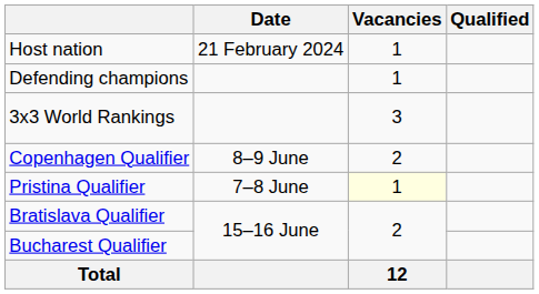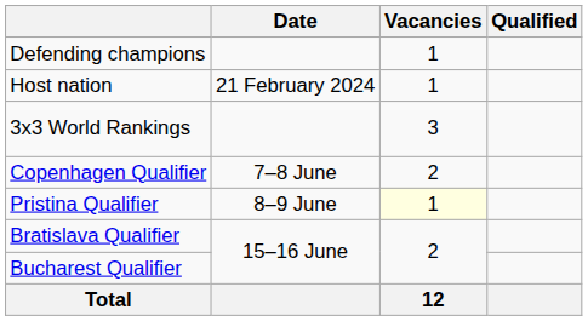 <table class="wikitable">
 <tr>
 <th></th>
 <th>Date</th>
 <th>Vacancies</th>
 <th>Qualified</th>
 </tr>
 <tr>
-<td>Host nation</td>
-<td>21 February 2024</td>
+<td>Defending champions</td>
+<td></td>
 <td align="center">1</td>
 <td></td>
 </tr>
 <tr>
-<td>Defending champions</td>
-<td></td>
+<td>Host nation</td>
+<td>21 February 2024</td>
 <td align="center">1</td>
 <td></td>
 </tr>
 <tr>
 <td>3x3 World Rankings</td>
 <td></td>
 <td align="center">3</td>
 <td><br><br></td>
 </tr>
 <tr>
 <td> <a href='#'>Copenhagen Qualifier</a></td>
-<td align="center">8–9 June</td>
+<td align="center">7–8 June</td>
 <td align=center>2</td>
 <td><br></td>
 </tr>
 <tr>
 <td> <a href='#'>Pristina Qualifier</a></td>
-<td align="center">7–8 June</td>
+<td align="center">8–9 June</td>
 <td align=center style="background: lightyellow;">1</td>
 <td></td>
 </tr>
 <tr>
 <td> <a href='#'>Bratislava Qualifier</a></td>
 <td rowspan=2 align=center>15–16 June</td>
 <td rowspan=2 align=center>2</td>
 <td><br></td>
 </tr>
 <tr>
 <td> <a href='#'>Bucharest Qualifier</a></td>
 <td><br></td>
 </tr>
 <tr>
 <th>Total</th>
 <th></th>
 <th>12</th>
 <th></th>
 </tr>
 </table>
